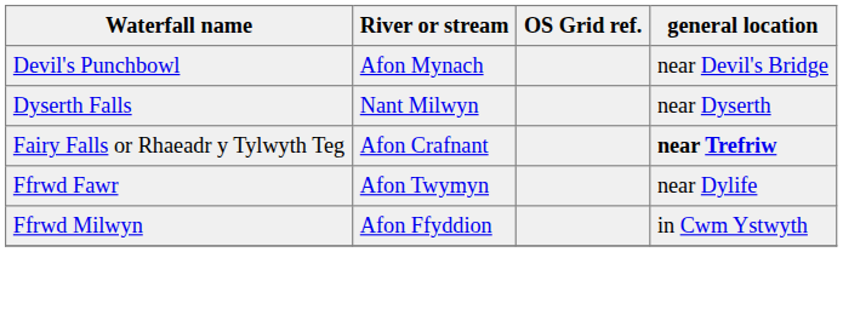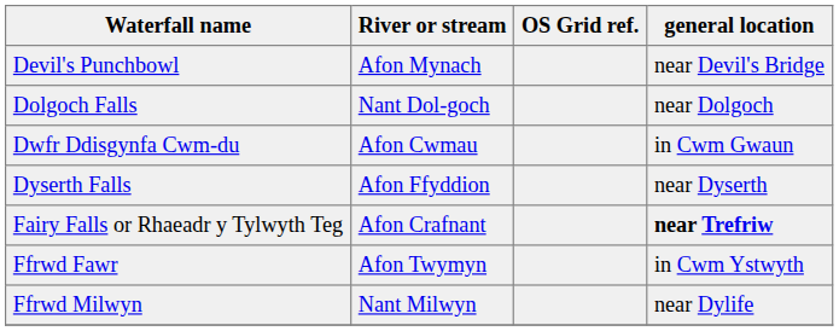 <table border=1 cellspacing=0 cellpadding=5 style="border-collapse: collapse; background:#f0f0f0;">
 <tr>
 <th>Waterfall name</th>
 <th>River or stream</th>
 <th>OS Grid ref.</th>
 <th>general location</th>
 </tr>
 <tr>
 <td><a href='#'>Devil's Punchbowl</a></td>
 <td><a href='#'>Afon Mynach</a></td>
 <td></td>
 <td>near <a href='#'>Devil's Bridge</a></td>
 </tr>
 <tr>
+<td><a href='#'>Dolgoch Falls</a></td>
+<td><a href='#'>Nant Dol-goch</a></td>
+<td></td>
+<td>near <a href='#'>Dolgoch</a></td>
+</tr>
+<tr>
+<td><a href='#'>Dwfr Ddisgynfa Cwm-du</a></td>
+<td><a href='#'>Afon Cwmau</a></td>
+<td></td>
+<td>in <a href='#'>Cwm Gwaun</a></td>
+</tr>
+<tr>
 <td><a href='#'>Dyserth Falls</a></td>
-<td><a href='#'>Nant Milwyn</a></td>
+<td><a href='#'>Afon Ffyddion</a></td>
 <td></td>
 <td>near <a href='#'>Dyserth</a></td>
 </tr>
 <tr>
 <td><a href='#'>Fairy Falls</a> or Rhaeadr y Tylwyth Teg</td>
 <td><a href='#'>Afon Crafnant</a></td>
 <td></td>
 <td><strong>near <a href='#'>Trefriw</a></strong></td>
 </tr>
 <tr>
 <td><a href='#'>Ffrwd Fawr</a></td>
 <td><a href='#'>Afon Twymyn</a></td>
 <td></td>
-<td>near <a href='#'>Dylife</a></td>
+<td>in <a href='#'>Cwm Ystwyth</a></td>
 </tr>
 <tr>
 <td><a href='#'>Ffrwd Milwyn</a></td>
-<td><a href='#'>Afon Ffyddion</a></td>
+<td><a href='#'>Nant Milwyn</a></td>
 <td></td>
-<td>in <a href='#'>Cwm Ystwyth</a></td>
+<td>near <a href='#'>Dylife</a></td>
 </tr>
 <tr>
 </tr>
 </table>
